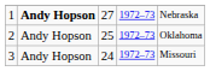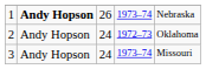 <table class="wikitable">
 <tr>
 </tr>
 <tr>
 <td>1</td>
 <td><strong>Andy Hopson</strong></td>
-<td>27</td>
-<td style="font-size:80%;"><a href='#'>1972–73</a></td>
+<td>26</td>
+<td style="font-size:80%;"><a href='#'>1973–74</a></td>
 <td style="font-size:80%;">Nebraska</td>
 </tr>
 <tr>
 <td>2</td>
 <td>Andy Hopson</td>
-<td>25</td>
+<td>24</td>
 <td style="font-size:80%;"><a href='#'>1972–73</a></td>
 <td style="font-size:80%;">Oklahoma</td>
 </tr>
 <tr>
 <td>3</td>
 <td>Andy Hopson</td>
 <td>24</td>
-<td style="font-size:80%;"><a href='#'>1972–73</a></td>
+<td style="font-size:80%;"><a href='#'>1973–74</a></td>
 <td style="font-size:80%;">Missouri</td>
 </tr>
 </table>
